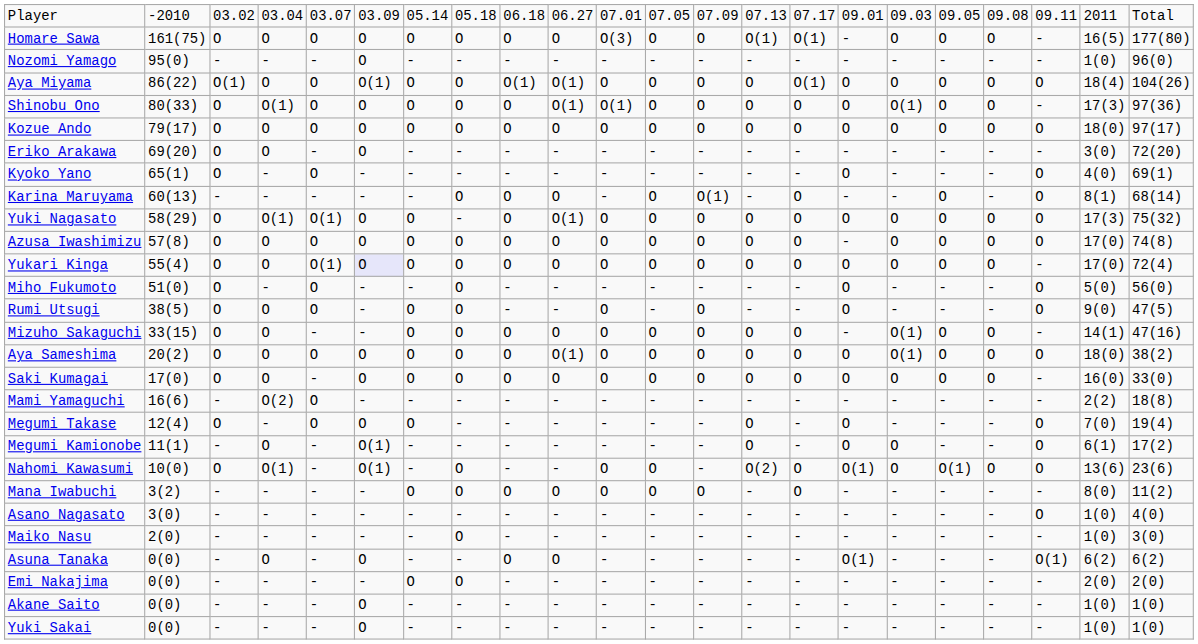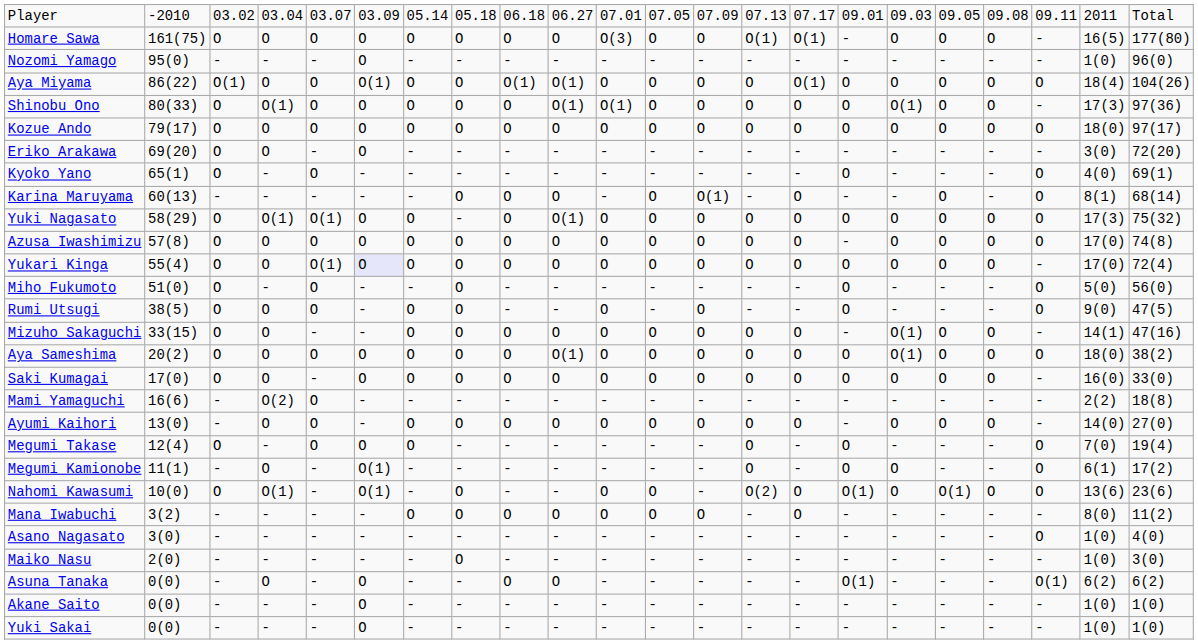 <table class="wikitable" style="text-align:left;">
 <tr>
 <td>Player</td>
 <td>-2010</td>
 <td>03.02</td>
 <td>03.04</td>
 <td>03.07</td>
 <td>03.09</td>
 <td>05.14</td>
 <td>05.18</td>
 <td>06.18</td>
 <td>06.27</td>
 <td>07.01</td>
 <td>07.05</td>
 <td>07.09</td>
 <td>07.13</td>
 <td>07.17</td>
 <td>09.01</td>
 <td>09.03</td>
 <td>09.05</td>
 <td>09.08</td>
 <td>09.11</td>
 <td>2011</td>
 <td>Total</td>
 </tr>
 <tr>
 <td><a href='#'>Homare Sawa</a></td>
 <td>161(75)</td>
 <td>O</td>
 <td>O</td>
 <td>O</td>
 <td>O</td>
 <td>O</td>
 <td>O</td>
 <td>O</td>
 <td>O</td>
 <td>O(3)</td>
 <td>O</td>
 <td>O</td>
 <td>O(1)</td>
 <td>O(1)</td>
 <td>-</td>
 <td>O</td>
 <td>O</td>
 <td>O</td>
 <td>-</td>
 <td>16(5)</td>
 <td>177(80)</td>
 </tr>
 <tr>
 <td><a href='#'>Nozomi Yamago</a></td>
 <td>95(0)</td>
 <td>-</td>
 <td>-</td>
 <td>-</td>
 <td>O</td>
 <td>-</td>
 <td>-</td>
 <td>-</td>
 <td>-</td>
 <td>-</td>
 <td>-</td>
 <td>-</td>
 <td>-</td>
 <td>-</td>
 <td>-</td>
 <td>-</td>
 <td>-</td>
 <td>-</td>
 <td>-</td>
 <td>1(0)</td>
 <td>96(0)</td>
 </tr>
 <tr>
 <td><a href='#'>Aya Miyama</a></td>
 <td>86(22)</td>
 <td>O(1)</td>
 <td>O</td>
 <td>O</td>
 <td>O(1)</td>
 <td>O</td>
 <td>O</td>
 <td>O(1)</td>
 <td>O(1)</td>
 <td>O</td>
 <td>O</td>
 <td>O</td>
 <td>O</td>
 <td>O(1)</td>
 <td>O</td>
 <td>O</td>
 <td>O</td>
 <td>O</td>
 <td>O</td>
 <td>18(4)</td>
 <td>104(26)</td>
 </tr>
 <tr>
 <td><a href='#'>Shinobu Ono</a></td>
 <td>80(33)</td>
 <td>O</td>
 <td>O(1)</td>
 <td>O</td>
 <td>O</td>
 <td>O</td>
 <td>O</td>
 <td>O</td>
 <td>O(1)</td>
 <td>O(1)</td>
 <td>O</td>
 <td>O</td>
 <td>O</td>
 <td>O</td>
 <td>O</td>
 <td>O(1)</td>
 <td>O</td>
 <td>O</td>
 <td>-</td>
 <td>17(3)</td>
 <td>97(36)</td>
 </tr>
 <tr>
 <td><a href='#'>Kozue Ando</a></td>
 <td>79(17)</td>
 <td>O</td>
 <td>O</td>
 <td>O</td>
 <td>O</td>
 <td>O</td>
 <td>O</td>
 <td>O</td>
 <td>O</td>
 <td>O</td>
 <td>O</td>
 <td>O</td>
 <td>O</td>
 <td>O</td>
 <td>O</td>
 <td>O</td>
 <td>O</td>
 <td>O</td>
 <td>O</td>
 <td>18(0)</td>
 <td>97(17)</td>
 </tr>
 <tr>
 <td><a href='#'>Eriko Arakawa</a></td>
 <td>69(20)</td>
 <td>O</td>
 <td>O</td>
 <td>-</td>
 <td>O</td>
 <td>-</td>
 <td>-</td>
 <td>-</td>
 <td>-</td>
 <td>-</td>
 <td>-</td>
 <td>-</td>
 <td>-</td>
 <td>-</td>
 <td>-</td>
 <td>-</td>
 <td>-</td>
 <td>-</td>
 <td>-</td>
 <td>3(0)</td>
 <td>72(20)</td>
 </tr>
 <tr>
 <td><a href='#'>Kyoko Yano</a></td>
 <td>65(1)</td>
 <td>O</td>
 <td>-</td>
 <td>O</td>
 <td>-</td>
 <td>-</td>
 <td>-</td>
 <td>-</td>
 <td>-</td>
 <td>-</td>
 <td>-</td>
 <td>-</td>
 <td>-</td>
 <td>-</td>
 <td>O</td>
 <td>-</td>
 <td>-</td>
 <td>-</td>
 <td>O</td>
 <td>4(0)</td>
 <td>69(1)</td>
 </tr>
 <tr>
 <td><a href='#'>Karina Maruyama</a></td>
 <td>60(13)</td>
 <td>-</td>
 <td>-</td>
 <td>-</td>
 <td>-</td>
 <td>-</td>
 <td>O</td>
 <td>O</td>
 <td>O</td>
 <td>-</td>
 <td>O</td>
 <td>O(1)</td>
 <td>-</td>
 <td>O</td>
 <td>-</td>
 <td>-</td>
 <td>O</td>
 <td>-</td>
 <td>O</td>
 <td>8(1)</td>
 <td>68(14)</td>
 </tr>
 <tr>
 <td><a href='#'>Yuki Nagasato</a></td>
 <td>58(29)</td>
 <td>O</td>
 <td>O(1)</td>
 <td>O(1)</td>
 <td>O</td>
 <td>O</td>
 <td>-</td>
 <td>O</td>
 <td>O(1)</td>
 <td>O</td>
 <td>O</td>
 <td>O</td>
 <td>O</td>
 <td>O</td>
 <td>O</td>
 <td>O</td>
 <td>O</td>
 <td>O</td>
 <td>O</td>
 <td>17(3)</td>
 <td>75(32)</td>
 </tr>
 <tr>
 <td><a href='#'>Azusa Iwashimizu</a></td>
 <td>57(8)</td>
 <td>O</td>
 <td>O</td>
 <td>O</td>
 <td>O</td>
 <td>O</td>
 <td>O</td>
 <td>O</td>
 <td>O</td>
 <td>O</td>
 <td>O</td>
 <td>O</td>
 <td>O</td>
 <td>O</td>
 <td>-</td>
 <td>O</td>
 <td>O</td>
 <td>O</td>
 <td>O</td>
 <td>17(0)</td>
 <td>74(8)</td>
 </tr>
 <tr>
 <td><a href='#'>Yukari Kinga</a></td>
 <td>55(4)</td>
 <td>O</td>
 <td>O</td>
 <td>O(1)</td>
 <td style="background: lavender;">O</td>
 <td>O</td>
 <td>O</td>
 <td>O</td>
 <td>O</td>
 <td>O</td>
 <td>O</td>
 <td>O</td>
 <td>O</td>
 <td>O</td>
 <td>O</td>
 <td>O</td>
 <td>O</td>
 <td>O</td>
 <td>-</td>
 <td>17(0)</td>
 <td>72(4)</td>
 </tr>
 <tr>
 <td><a href='#'>Miho Fukumoto</a></td>
 <td>51(0)</td>
 <td>O</td>
 <td>-</td>
 <td>O</td>
 <td>-</td>
 <td>-</td>
 <td>O</td>
 <td>-</td>
 <td>-</td>
 <td>-</td>
 <td>-</td>
 <td>-</td>
 <td>-</td>
 <td>-</td>
 <td>O</td>
 <td>-</td>
 <td>-</td>
 <td>-</td>
 <td>O</td>
 <td>5(0)</td>
 <td>56(0)</td>
 </tr>
 <tr>
 <td><a href='#'>Rumi Utsugi</a></td>
 <td>38(5)</td>
 <td>O</td>
 <td>O</td>
 <td>O</td>
 <td>-</td>
 <td>O</td>
 <td>O</td>
 <td>-</td>
 <td>-</td>
 <td>O</td>
 <td>-</td>
 <td>O</td>
 <td>-</td>
 <td>-</td>
 <td>O</td>
 <td>-</td>
 <td>-</td>
 <td>-</td>
 <td>O</td>
 <td>9(0)</td>
 <td>47(5)</td>
 </tr>
 <tr>
 <td><a href='#'>Mizuho Sakaguchi</a></td>
 <td>33(15)</td>
 <td>O</td>
 <td>O</td>
 <td>-</td>
 <td>-</td>
 <td>O</td>
 <td>O</td>
 <td>O</td>
 <td>O</td>
 <td>O</td>
 <td>O</td>
 <td>O</td>
 <td>O</td>
 <td>O</td>
 <td>-</td>
 <td>O(1)</td>
 <td>O</td>
 <td>O</td>
 <td>-</td>
 <td>14(1)</td>
 <td>47(16)</td>
 </tr>
 <tr>
 <td><a href='#'>Aya Sameshima</a></td>
 <td>20(2)</td>
 <td>O</td>
 <td>O</td>
 <td>O</td>
 <td>O</td>
 <td>O</td>
 <td>O</td>
 <td>O</td>
 <td>O(1)</td>
 <td>O</td>
 <td>O</td>
 <td>O</td>
 <td>O</td>
 <td>O</td>
 <td>O</td>
 <td>O(1)</td>
 <td>O</td>
 <td>O</td>
 <td>O</td>
 <td>18(0)</td>
 <td>38(2)</td>
 </tr>
 <tr>
 <td><a href='#'>Saki Kumagai</a></td>
 <td>17(0)</td>
 <td>O</td>
 <td>O</td>
 <td>-</td>
 <td>O</td>
 <td>O</td>
 <td>O</td>
 <td>O</td>
 <td>O</td>
 <td>O</td>
 <td>O</td>
 <td>O</td>
 <td>O</td>
 <td>O</td>
 <td>O</td>
 <td>O</td>
 <td>O</td>
 <td>O</td>
 <td>-</td>
 <td>16(0)</td>
 <td>33(0)</td>
 </tr>
 <tr>
 <td><a href='#'>Mami Yamaguchi</a></td>
 <td>16(6)</td>
 <td>-</td>
 <td>O(2)</td>
 <td>O</td>
 <td>-</td>
 <td>-</td>
 <td>-</td>
 <td>-</td>
 <td>-</td>
 <td>-</td>
 <td>-</td>
 <td>-</td>
 <td>-</td>
 <td>-</td>
 <td>-</td>
 <td>-</td>
 <td>-</td>
 <td>-</td>
 <td>-</td>
 <td>2(2)</td>
 <td>18(8)</td>
 </tr>
 <tr>
+<td><a href='#'>Ayumi Kaihori</a></td>
+<td>13(0)</td>
+<td>-</td>
+<td>O</td>
+<td>O</td>
+<td>-</td>
+<td>O</td>
+<td>O</td>
+<td>O</td>
+<td>O</td>
+<td>O</td>
+<td>O</td>
+<td>O</td>
+<td>O</td>
+<td>O</td>
+<td>-</td>
+<td>O</td>
+<td>O</td>
+<td>O</td>
+<td>-</td>
+<td>14(0)</td>
+<td>27(0)</td>
+</tr>
+<tr>
 <td><a href='#'>Megumi Takase</a></td>
 <td>12(4)</td>
 <td>O</td>
 <td>-</td>
 <td>O</td>
 <td>O</td>
 <td>O</td>
 <td>-</td>
 <td>-</td>
 <td>-</td>
 <td>-</td>
 <td>-</td>
 <td>-</td>
 <td>O</td>
 <td>-</td>
 <td>O</td>
 <td>-</td>
 <td>-</td>
 <td>-</td>
 <td>O</td>
 <td>7(0)</td>
 <td>19(4)</td>
 </tr>
 <tr>
 <td><a href='#'>Megumi Kamionobe</a></td>
 <td>11(1)</td>
 <td>-</td>
 <td>O</td>
 <td>-</td>
 <td>O(1)</td>
 <td>-</td>
 <td>-</td>
 <td>-</td>
 <td>-</td>
 <td>-</td>
 <td>-</td>
 <td>-</td>
 <td>O</td>
 <td>-</td>
 <td>O</td>
 <td>O</td>
 <td>-</td>
 <td>-</td>
 <td>O</td>
 <td>6(1)</td>
 <td>17(2)</td>
 </tr>
 <tr>
 <td><a href='#'>Nahomi Kawasumi</a></td>
 <td>10(0)</td>
 <td>O</td>
 <td>O(1)</td>
 <td>-</td>
 <td>O(1)</td>
 <td>-</td>
 <td>O</td>
 <td>-</td>
 <td>-</td>
 <td>O</td>
 <td>O</td>
 <td>-</td>
 <td>O(2)</td>
 <td>O</td>
 <td>O(1)</td>
 <td>O</td>
 <td>O(1)</td>
 <td>O</td>
 <td>O</td>
 <td>13(6)</td>
 <td>23(6)</td>
 </tr>
 <tr>
 <td><a href='#'>Mana Iwabuchi</a></td>
 <td>3(2)</td>
 <td>-</td>
 <td>-</td>
 <td>-</td>
 <td>-</td>
 <td>O</td>
 <td>O</td>
 <td>O</td>
 <td>O</td>
 <td>O</td>
 <td>O</td>
 <td>O</td>
 <td>-</td>
 <td>O</td>
 <td>-</td>
 <td>-</td>
 <td>-</td>
 <td>-</td>
 <td>-</td>
 <td>8(0)</td>
 <td>11(2)</td>
 </tr>
 <tr>
 <td><a href='#'>Asano Nagasato</a></td>
 <td>3(0)</td>
 <td>-</td>
 <td>-</td>
 <td>-</td>
 <td>-</td>
 <td>-</td>
 <td>-</td>
 <td>-</td>
 <td>-</td>
 <td>-</td>
 <td>-</td>
 <td>-</td>
 <td>-</td>
 <td>-</td>
 <td>-</td>
 <td>-</td>
 <td>-</td>
 <td>-</td>
 <td>O</td>
 <td>1(0)</td>
 <td>4(0)</td>
 </tr>
 <tr>
 <td><a href='#'>Maiko Nasu</a></td>
 <td>2(0)</td>
 <td>-</td>
 <td>-</td>
 <td>-</td>
 <td>-</td>
 <td>-</td>
 <td>O</td>
 <td>-</td>
 <td>-</td>
 <td>-</td>
 <td>-</td>
 <td>-</td>
 <td>-</td>
 <td>-</td>
 <td>-</td>
 <td>-</td>
 <td>-</td>
 <td>-</td>
 <td>-</td>
 <td>1(0)</td>
 <td>3(0)</td>
 </tr>
 <tr>
 <td><a href='#'>Asuna Tanaka</a></td>
 <td>0(0)</td>
 <td>-</td>
 <td>O</td>
 <td>-</td>
 <td>O</td>
 <td>-</td>
 <td>-</td>
 <td>O</td>
 <td>O</td>
 <td>-</td>
 <td>-</td>
 <td>-</td>
 <td>-</td>
 <td>-</td>
 <td>O(1)</td>
 <td>-</td>
 <td>-</td>
 <td>-</td>
 <td>O(1)</td>
 <td>6(2)</td>
 <td>6(2)</td>
 </tr>
 <tr>
-<td><a href='#'>Emi Nakajima</a></td>
-<td>0(0)</td>
-<td>-</td>
-<td>-</td>
-<td>-</td>
-<td>-</td>
-<td>O</td>
-<td>O</td>
-<td>-</td>
-<td>-</td>
-<td>-</td>
-<td>-</td>
-<td>-</td>
-<td>-</td>
-<td>-</td>
-<td>-</td>
-<td>-</td>
-<td>-</td>
-<td>-</td>
-<td>-</td>
-<td>2(0)</td>
-<td>2(0)</td>
-</tr>
-<tr>
 <td><a href='#'>Akane Saito</a></td>
 <td>0(0)</td>
 <td>-</td>
 <td>-</td>
 <td>-</td>
 <td>O</td>
 <td>-</td>
 <td>-</td>
 <td>-</td>
 <td>-</td>
 <td>-</td>
 <td>-</td>
 <td>-</td>
 <td>-</td>
 <td>-</td>
 <td>-</td>
 <td>-</td>
 <td>-</td>
 <td>-</td>
 <td>-</td>
 <td>1(0)</td>
 <td>1(0)</td>
 </tr>
 <tr>
 <td><a href='#'>Yuki Sakai</a></td>
 <td>0(0)</td>
 <td>-</td>
 <td>-</td>
 <td>-</td>
 <td>O</td>
 <td>-</td>
 <td>-</td>
 <td>-</td>
 <td>-</td>
 <td>-</td>
 <td>-</td>
 <td>-</td>
 <td>-</td>
 <td>-</td>
 <td>-</td>
 <td>-</td>
 <td>-</td>
 <td>-</td>
 <td>-</td>
 <td>1(0)</td>
 <td>1(0)</td>
 </tr>
 </table>
